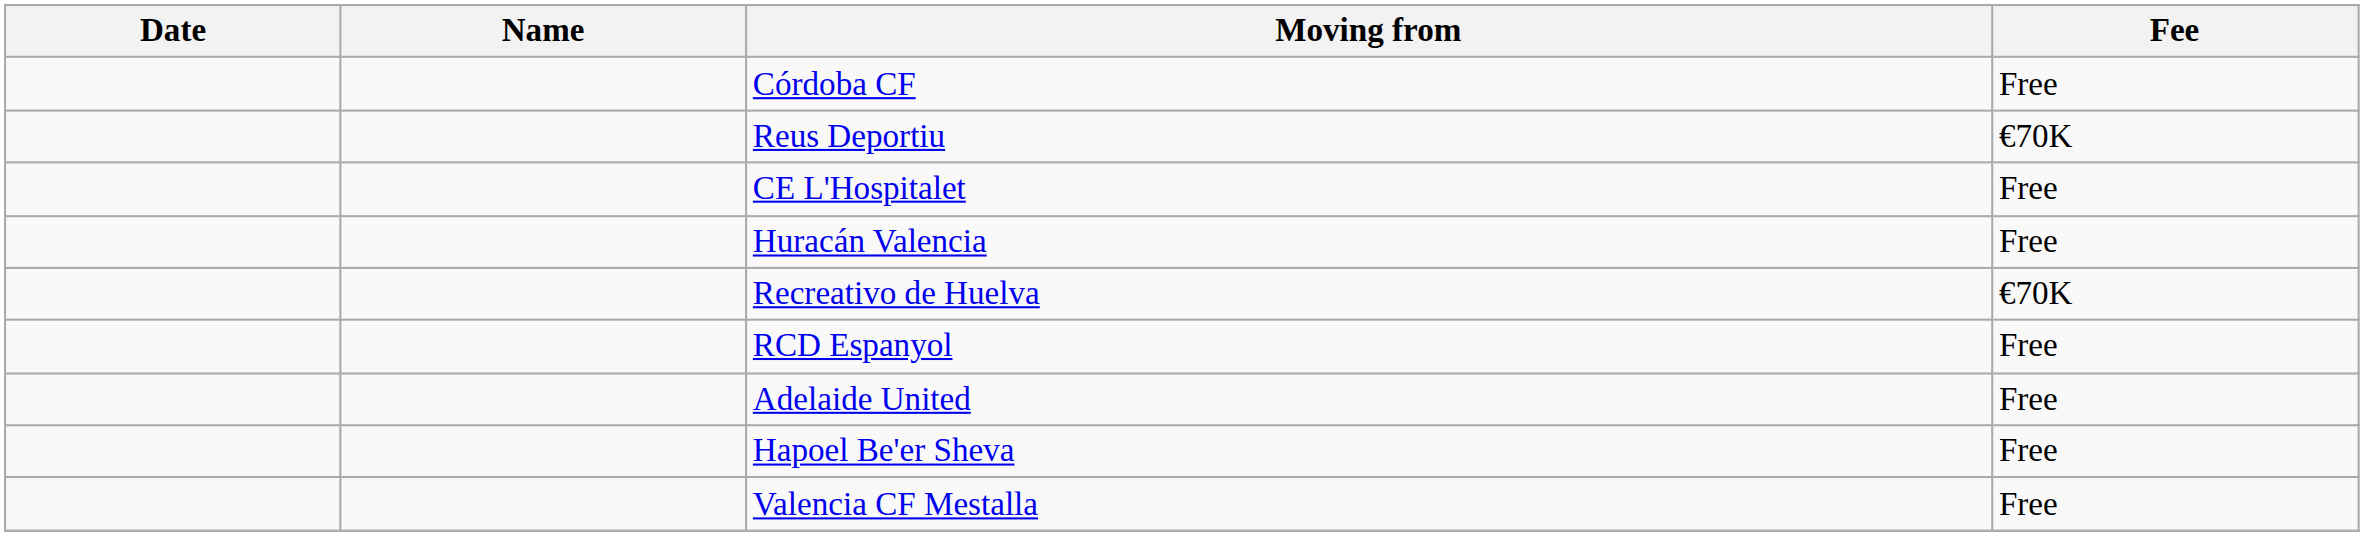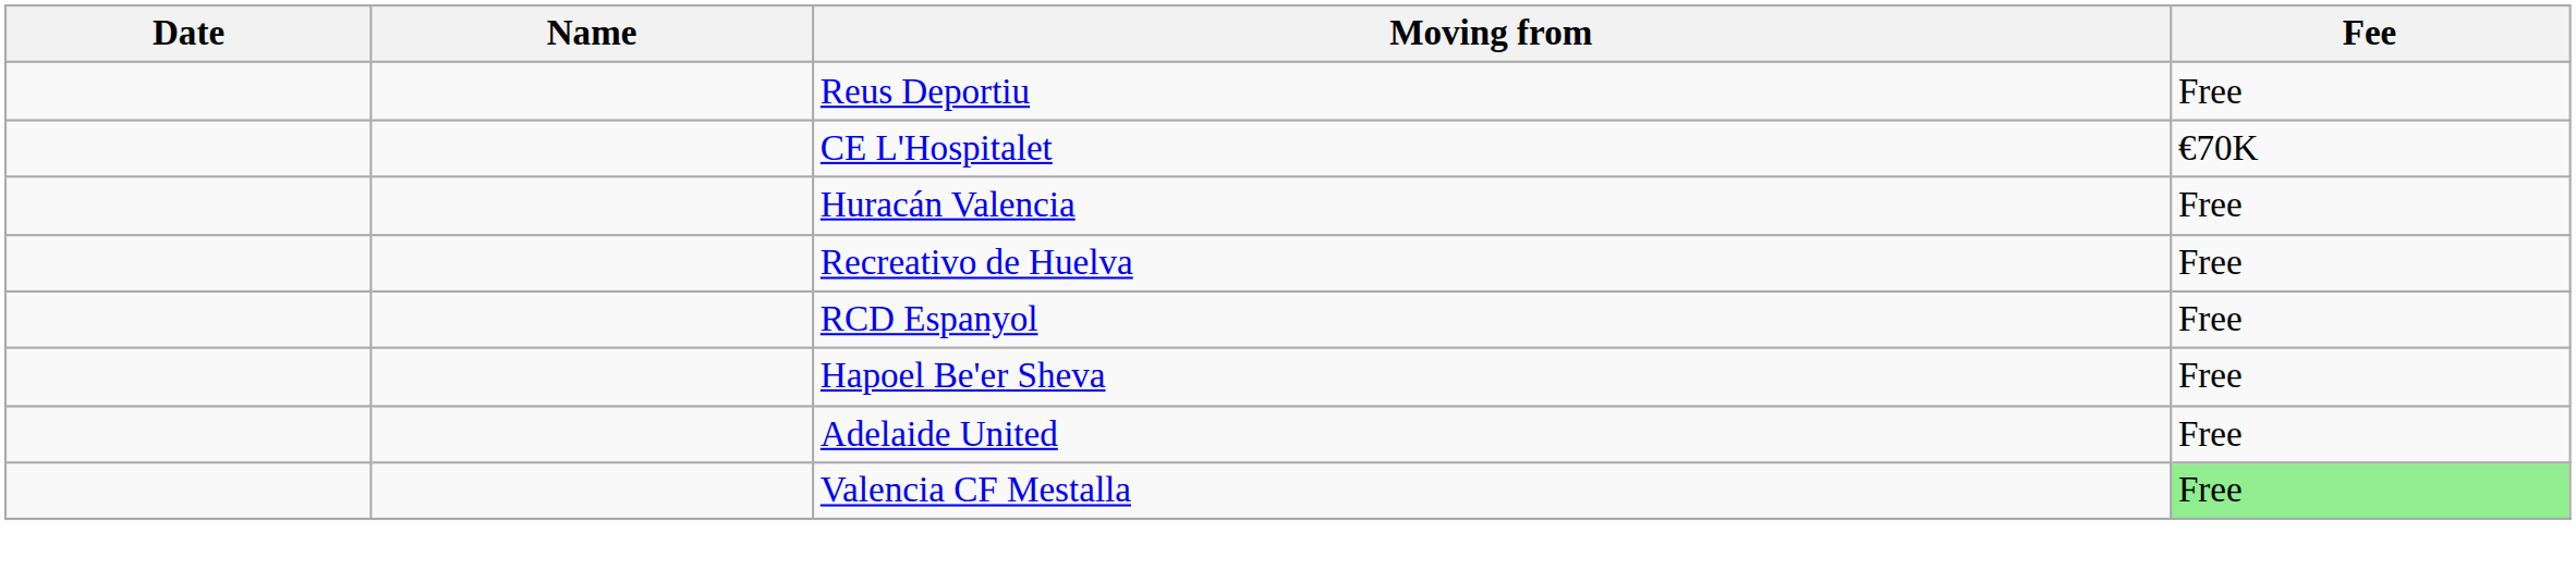 <table class="wikitable sortable" width=90%>
 <tr>
 <th>Date</th>
 <th>Name</th>
 <th>Moving from</th>
 <th>Fee</th>
 </tr>
 <tr>
 <td></td>
 <td> </td>
-<td> <a href='#'>Córdoba CF</a></td>
+<td> <a href='#'>Reus Deportiu</a></td>
 <td>Free</td>
 </tr>
 <tr>
 <td></td>
 <td> </td>
-<td> <a href='#'>Reus Deportiu</a></td>
+<td> <a href='#'>CE L'Hospitalet</a></td>
 <td>€70K</td>
-</tr>
-<tr>
-<td></td>
-<td> </td>
-<td> <a href='#'>CE L'Hospitalet</a></td>
-<td>Free</td>
 </tr>
 <tr>
 <td></td>
 <td> </td>
 <td> <a href='#'>Huracán Valencia</a></td>
 <td>Free</td>
 </tr>
 <tr>
 <td></td>
 <td> </td>
 <td> <a href='#'>Recreativo de Huelva</a></td>
-<td>€70K</td>
+<td>Free</td>
 </tr>
 <tr>
 <td></td>
 <td> </td>
 <td> <a href='#'>RCD Espanyol</a></td>
+<td>Free</td>
+</tr>
+<tr>
+<td></td>
+<td> </td>
+<td> <a href='#'>Hapoel Be'er Sheva</a></td>
 <td>Free</td>
 </tr>
 <tr>
 <td></td>
 <td> </td>
 <td> <a href='#'>Adelaide United</a></td>
 <td>Free</td>
 </tr>
 <tr>
 <td></td>
 <td> </td>
-<td> <a href='#'>Hapoel Be'er Sheva</a></td>
-<td>Free</td>
-</tr>
-<tr>
-<td></td>
-<td> </td>
 <td> <a href='#'>Valencia CF Mestalla</a></td>
-<td>Free</td>
+<td style="background: lightgreen;">Free</td>
 </tr>
 <tr>
 </tr>
 </table>
